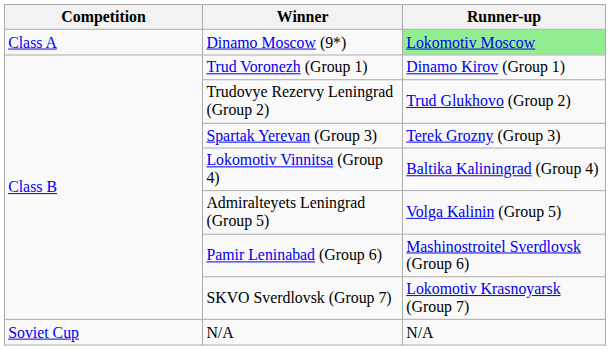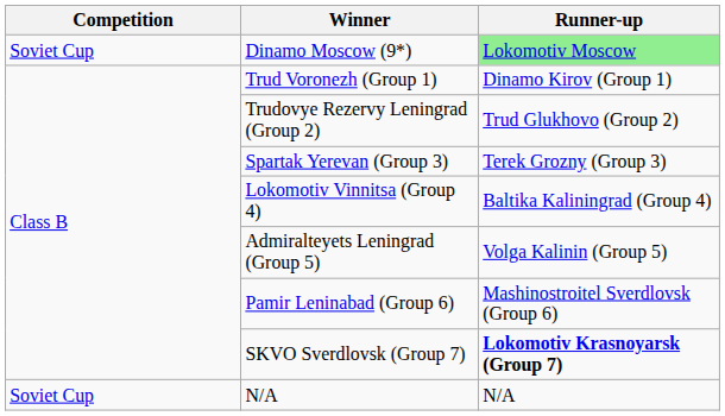 <table class="wikitable">
 <tr>
 <th style="width:15em">Competition</th>
 <th style="width:15em">Winner</th>
 <th style="width:15em">Runner-up</th>
 </tr>
 <tr>
-<td><a href='#'>Class A</a></td>
+<td><a href='#'>Soviet Cup</a></td>
 <td><a href='#'>Dinamo Moscow</a> (9*)</td>
 <td style="background: lightgreen;"><a href='#'>Lokomotiv Moscow</a></td>
 </tr>
 <tr>
 <td rowspan=7><a href='#'>Class B</a></td>
 <td><a href='#'>Trud Voronezh</a> (Group 1)</td>
 <td><a href='#'>Dinamo Kirov</a> (Group 1)</td>
 </tr>
 <tr>
 <td>Trudovye Rezervy Leningrad (Group 2)</td>
 <td><a href='#'>Trud Glukhovo</a> (Group 2)</td>
 </tr>
 <tr>
 <td><a href='#'>Spartak Yerevan</a> (Group 3)</td>
 <td><a href='#'>Terek Grozny</a> (Group 3)</td>
 </tr>
 <tr>
 <td><a href='#'>Lokomotiv Vinnitsa</a> (Group 4)</td>
 <td><a href='#'>Baltika Kaliningrad</a> (Group 4)</td>
 </tr>
 <tr>
 <td>Admiralteyets Leningrad (Group 5)</td>
 <td><a href='#'>Volga Kalinin</a> (Group 5)</td>
 </tr>
 <tr>
 <td><a href='#'>Pamir Leninabad</a> (Group 6)</td>
 <td><a href='#'>Mashinostroitel Sverdlovsk</a> (Group 6)</td>
 </tr>
 <tr>
 <td>SKVO Sverdlovsk (Group 7)</td>
-<td><a href='#'>Lokomotiv Krasnoyarsk</a> (Group 7)</td>
+<td><strong><a href='#'>Lokomotiv Krasnoyarsk</a> (Group 7)</strong></td>
 </tr>
 <tr>
 <td><a href='#'>Soviet Cup</a></td>
 <td>N/A</td>
 <td>N/A</td>
 </tr>
 </table>
